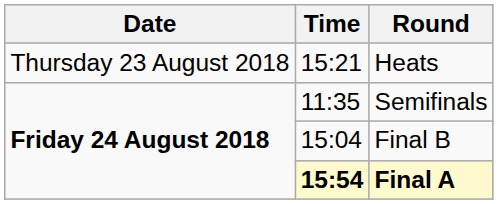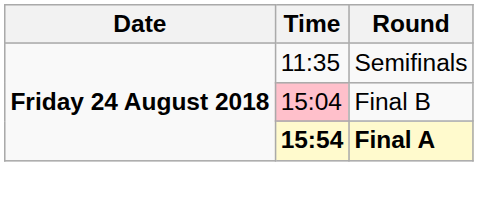 <table class="wikitable">
 <tr>
 <th>Date</th>
 <th>Time</th>
 <th>Round</th>
 </tr>
 <tr>
-<td>Thursday 23 August 2018</td>
-<td>15:21</td>
-<td>Heats</td>
-</tr>
-<tr>
 <td rowspan=3><strong>Friday 24 August 2018</strong></td>
 <td>11:35</td>
 <td>Semifinals</td>
 </tr>
 <tr>
-<td>15:04</td>
+<td style="background: pink;">15:04</td>
 <td>Final B</td>
 </tr>
 <tr>
 <td style=background:lemonchiffon><strong>15:54</strong></td>
 <td style=background:lemonchiffon><strong>Final A</strong></td>
 </tr>
 </table>
